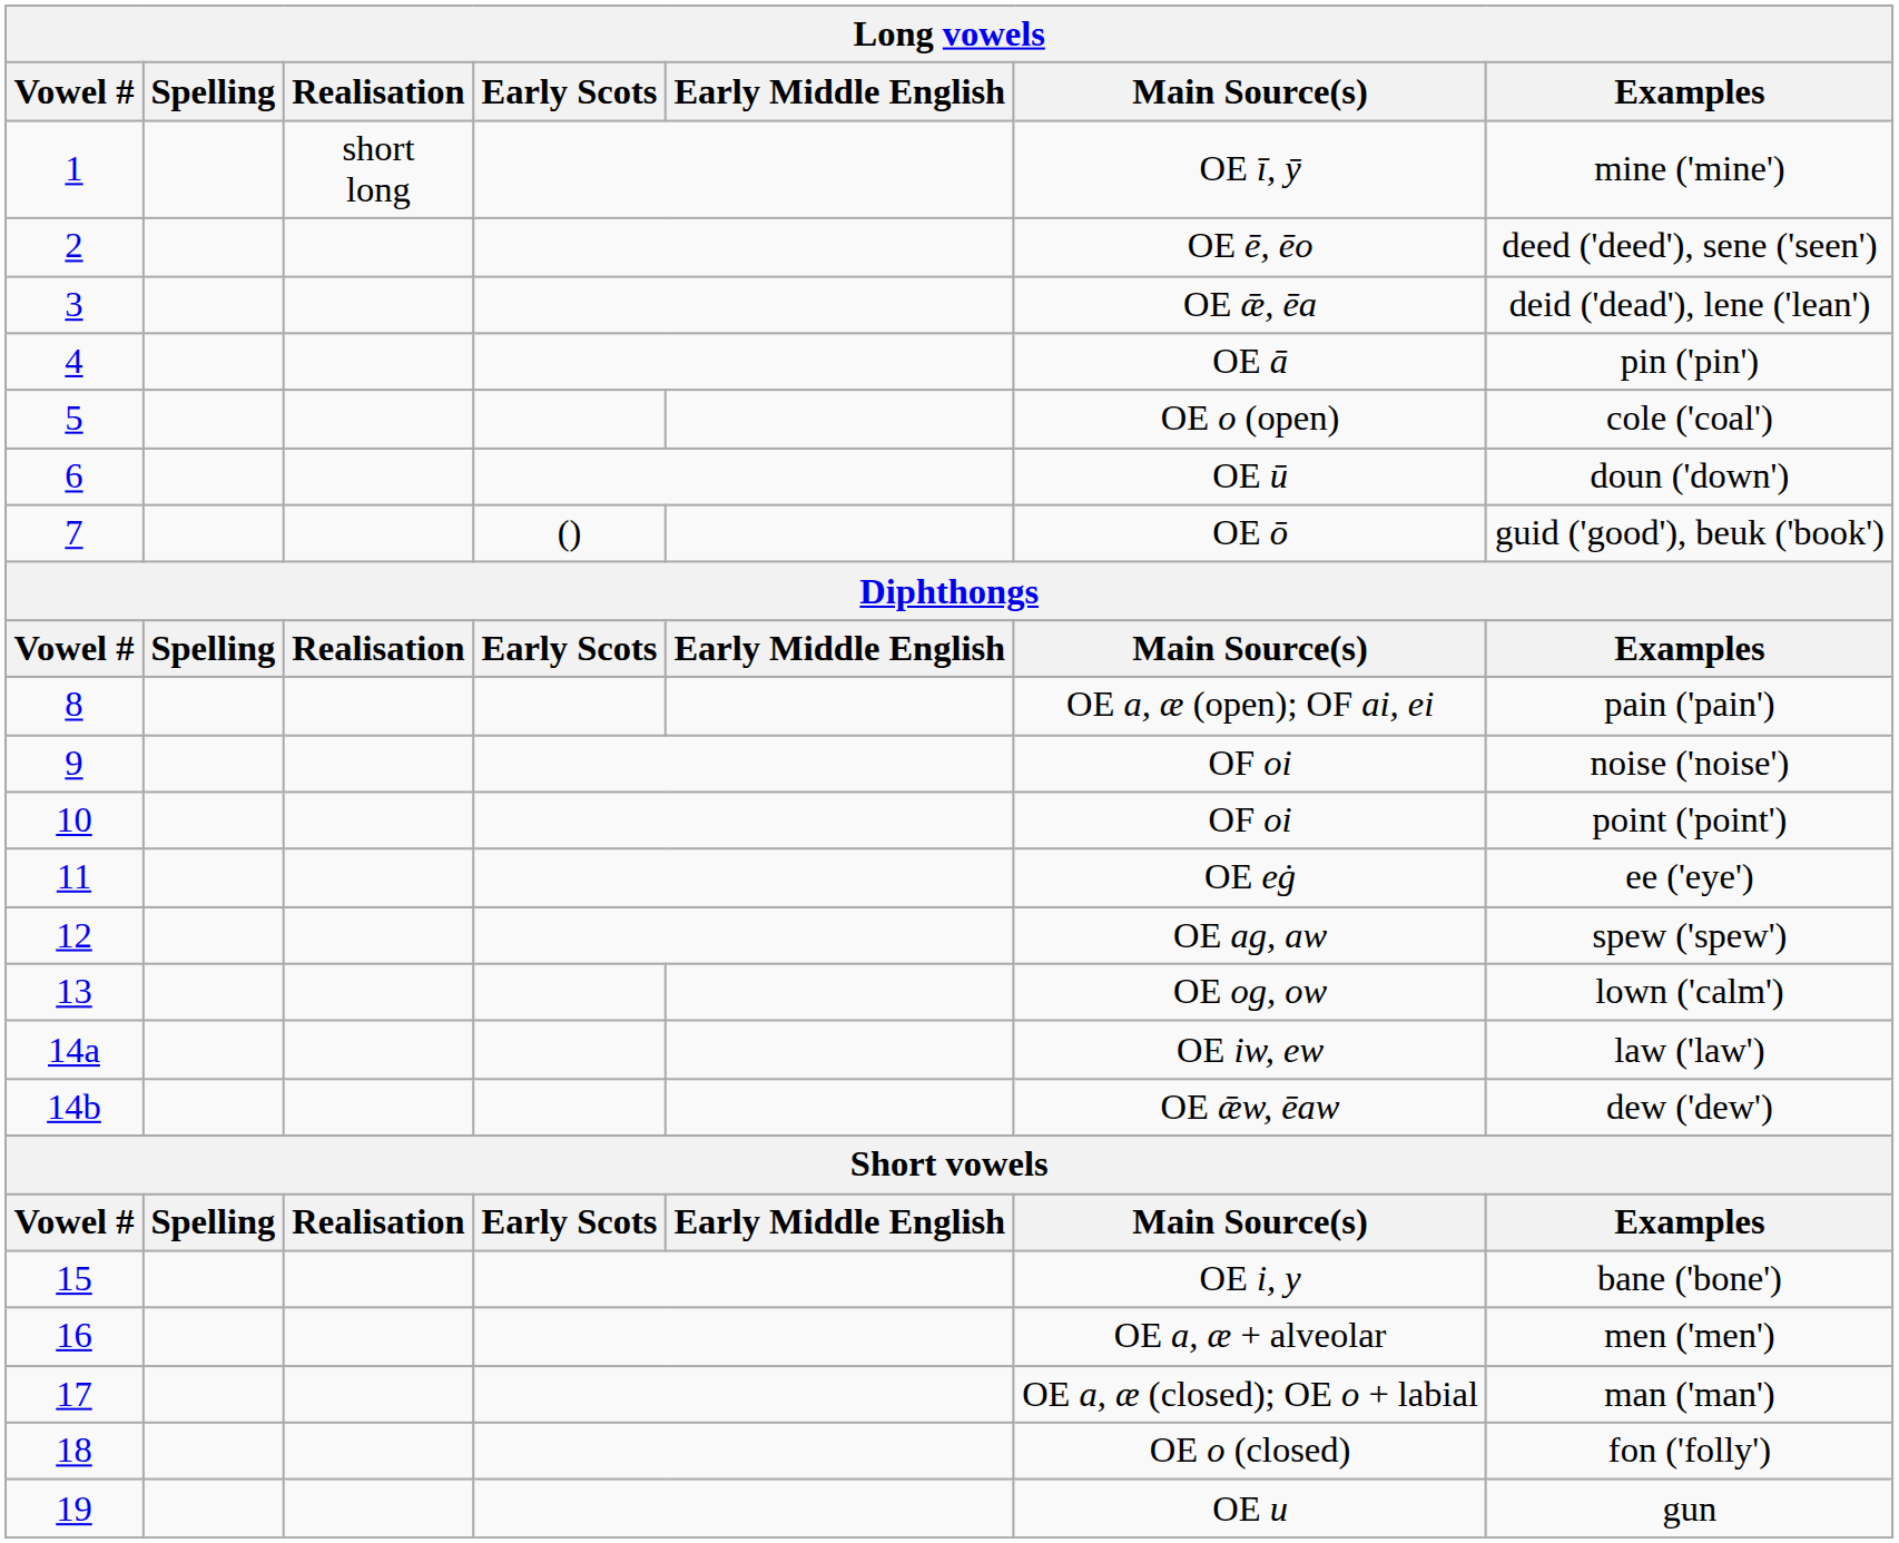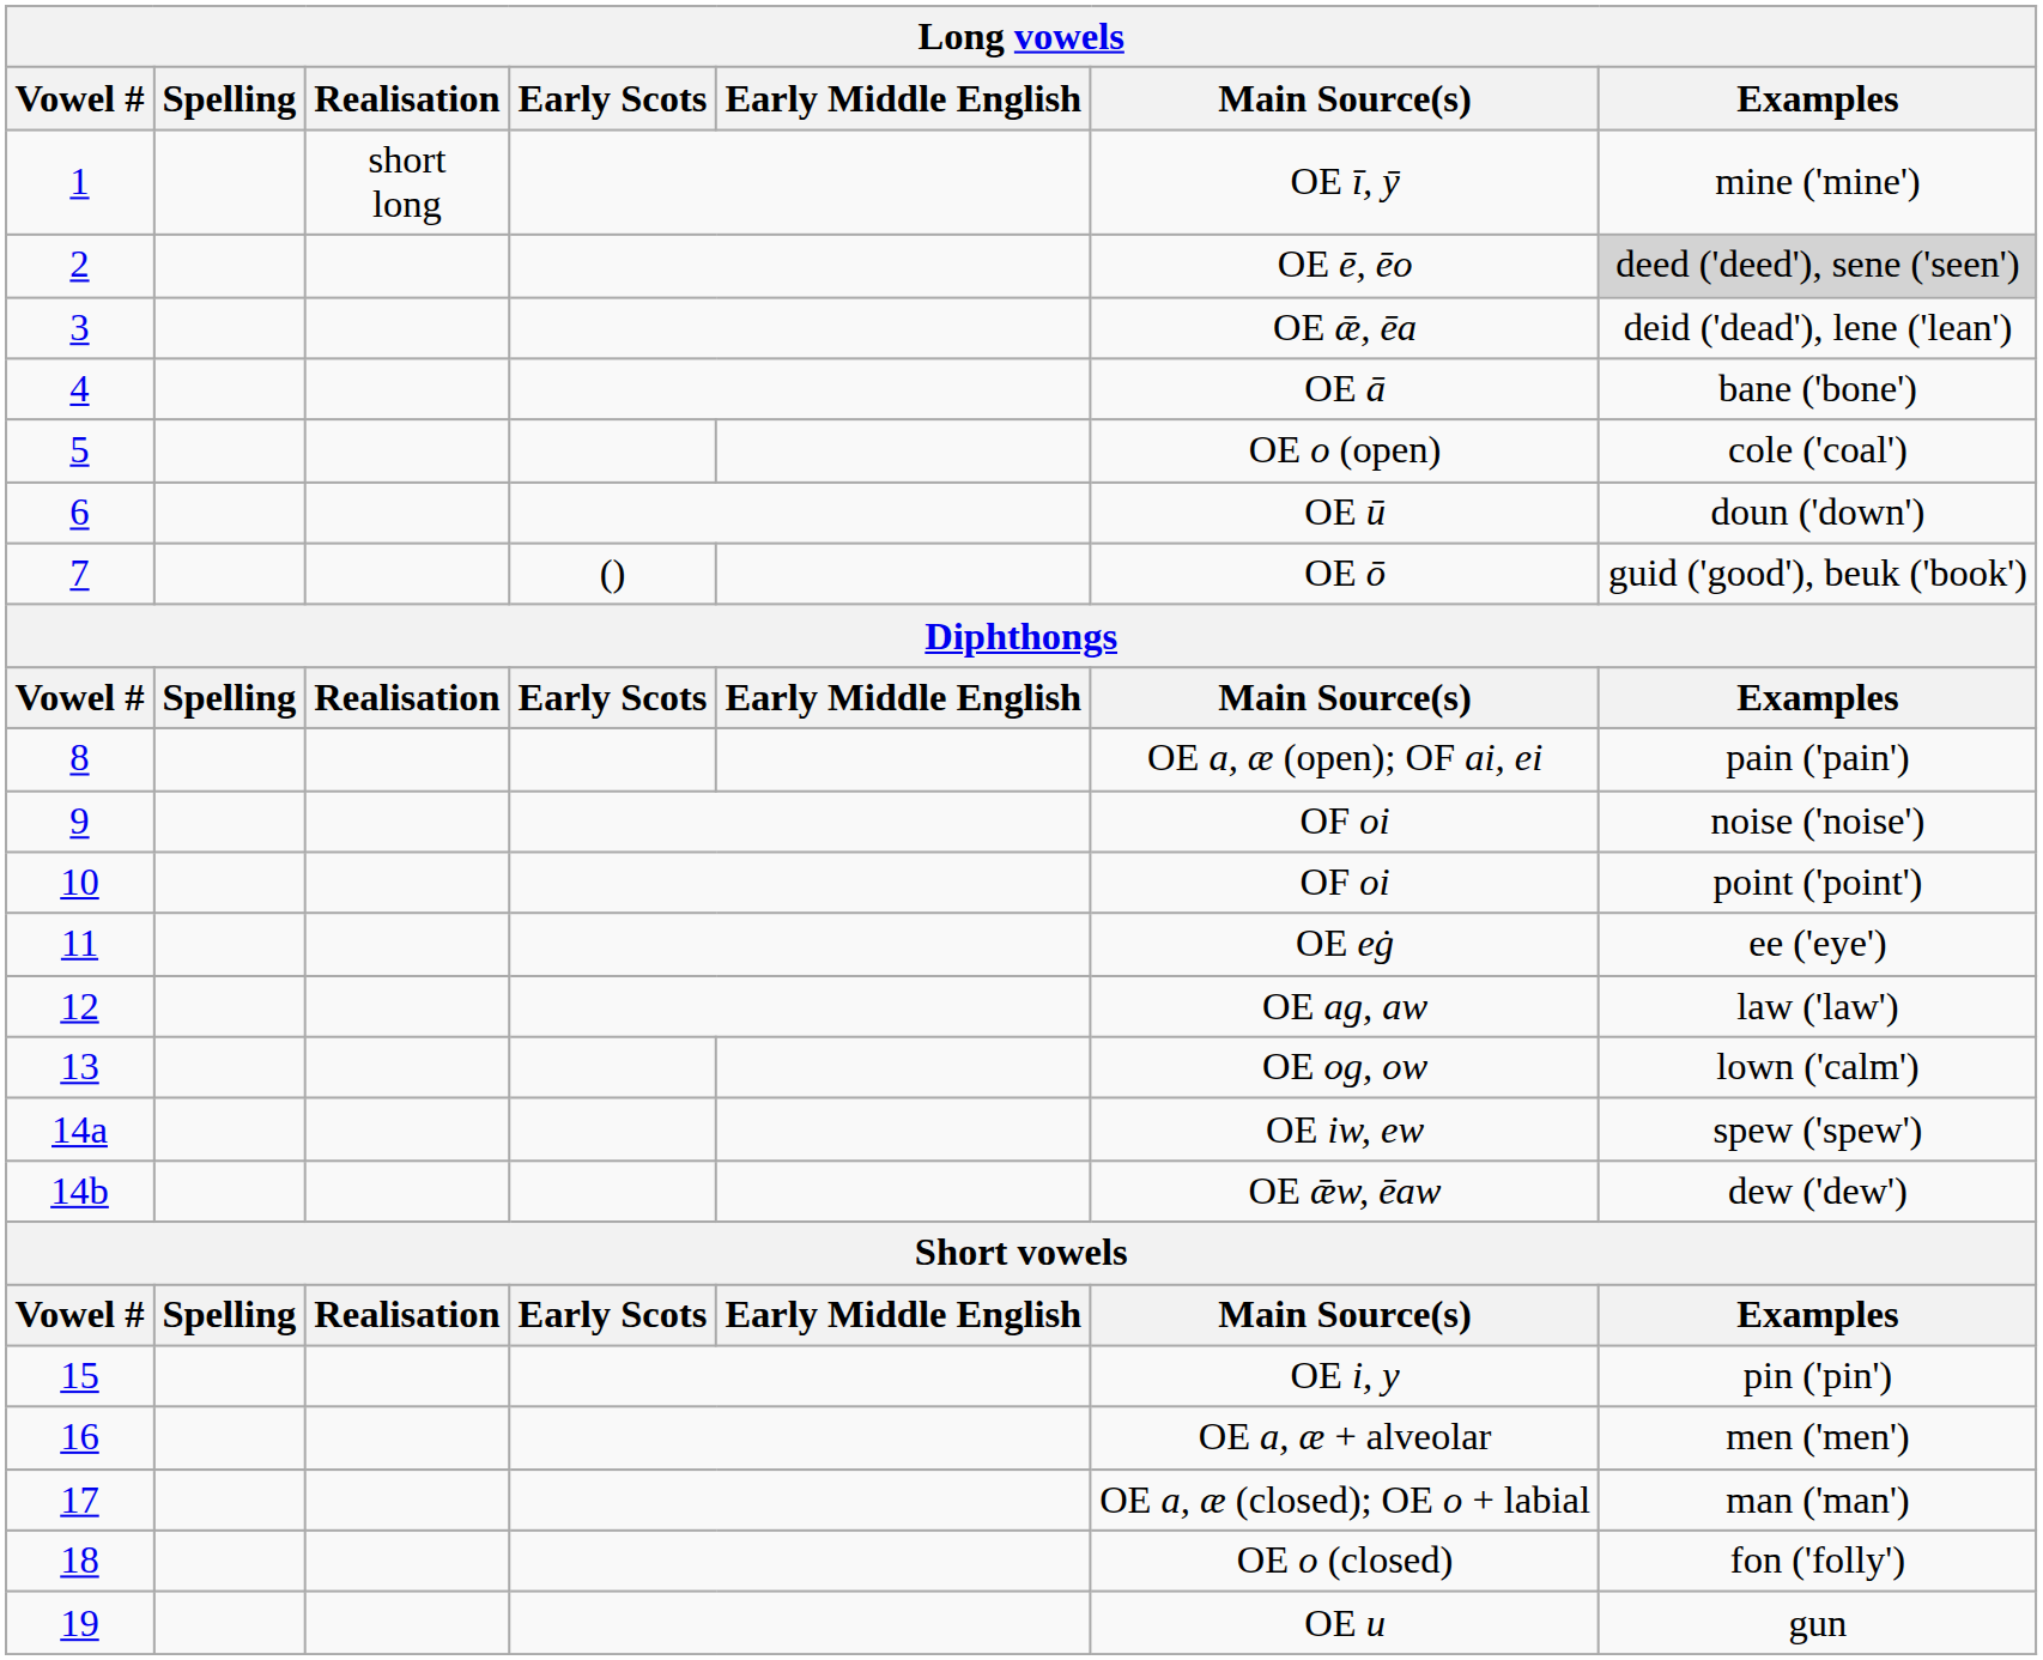 <table class="wikitable" style="text-align: center;">
 <tr>
 <th scope="col" colspan="7">Long <a href='#'>vowels</a></th>
 </tr>
 <tr>
 <th scope="col">Vowel #</th>
 <th scope="col">Spelling</th>
 <th scope="col">Realisation</th>
 <th scope="col">Early Scots</th>
 <th scope="col">Early Middle English</th>
 <th scope="col">Main Source(s)</th>
 <th scope="col">Examples</th>
 </tr>
 <tr>
 <td><a href='#'>1</a></td>
 <td></td>
 <td>short <br>long </td>
 <td colspan=2></td>
 <td>OE <em>ī, ȳ</em></td>
 <td>mine ('mine')</td>
 </tr>
 <tr>
 <td><a href='#'>2</a></td>
 <td></td>
 <td></td>
 <td colspan=2></td>
 <td>OE <em>ē, ēo</em></td>
-<td>deed ('deed'), sene ('seen')</td>
+<td style="background: lightgrey;">deed ('deed'), sene ('seen')</td>
 </tr>
 <tr>
 <td><a href='#'>3</a></td>
 <td></td>
 <td></td>
 <td colspan=2></td>
 <td>OE <em>ǣ, ēa</em></td>
 <td>deid ('dead'), lene ('lean')</td>
 </tr>
 <tr>
 <td><a href='#'>4</a></td>
 <td></td>
 <td></td>
 <td colspan=2></td>
 <td>OE <em>ā</em></td>
-<td>pin ('pin')</td>
+<td>bane ('bone')</td>
 </tr>
 <tr>
 <td><a href='#'>5</a></td>
 <td></td>
 <td></td>
 <td></td>
 <td></td>
 <td>OE <em>o</em> (open)</td>
 <td>cole ('coal')</td>
 </tr>
 <tr>
 <td><a href='#'>6</a></td>
 <td></td>
 <td></td>
 <td colspan=2></td>
 <td>OE <em>ū</em></td>
 <td>doun ('down')</td>
 </tr>
 <tr>
 <td><a href='#'>7</a></td>
 <td></td>
 <td></td>
 <td> ()</td>
 <td></td>
 <td>OE <em>ō</em></td>
 <td>guid ('good'), beuk ('book')</td>
 </tr>
 <tr>
 <th scope="col" colspan="7"><a href='#'>Diphthongs</a></th>
 </tr>
 <tr>
 <th scope="col">Vowel #</th>
 <th scope="col">Spelling</th>
 <th scope="col">Realisation</th>
 <th scope="col">Early Scots</th>
 <th scope="col">Early Middle English</th>
 <th scope="col">Main Source(s)</th>
 <th scope="col">Examples</th>
 </tr>
 <tr>
 <td><a href='#'>8</a></td>
 <td></td>
 <td></td>
 <td></td>
 <td></td>
 <td>OE <em>a, æ</em> (open); OF <em>ai, ei</em></td>
 <td>pain ('pain')</td>
 </tr>
 <tr>
 <td><a href='#'>9</a></td>
 <td></td>
 <td></td>
 <td colspan=2></td>
 <td>OF <em>oi</em> </td>
 <td>noise ('noise')</td>
 </tr>
 <tr>
 <td><a href='#'>10</a></td>
 <td></td>
 <td></td>
 <td colspan=2></td>
 <td>OF <em>oi</em> </td>
 <td>point ('point')</td>
 </tr>
 <tr>
 <td><a href='#'>11</a></td>
 <td></td>
 <td></td>
 <td colspan=2></td>
 <td>OE <em>eġ</em></td>
 <td>ee ('eye')</td>
 </tr>
 <tr>
 <td><a href='#'>12</a></td>
 <td></td>
 <td></td>
 <td colspan=2></td>
 <td>OE <em>ag, aw</em></td>
-<td>spew ('spew')</td>
+<td>law ('law')</td>
 </tr>
 <tr>
 <td><a href='#'>13</a></td>
 <td></td>
 <td></td>
 <td></td>
 <td></td>
 <td>OE <em>og, ow</em></td>
 <td>lown ('calm')</td>
 </tr>
 <tr>
 <td><a href='#'>14a</a></td>
 <td></td>
 <td></td>
 <td></td>
 <td></td>
 <td>OE <em>iw, ew</em></td>
-<td>law ('law')</td>
+<td>spew ('spew')</td>
 </tr>
 <tr>
 <td><a href='#'>14b</a></td>
 <td></td>
 <td></td>
 <td></td>
 <td></td>
 <td>OE <em>ǣw, ēaw</em></td>
 <td>dew ('dew')</td>
 </tr>
 <tr>
 <th scope="col" colspan="7">Short vowels</th>
 </tr>
 <tr>
 <th scope="col">Vowel #</th>
 <th scope="col">Spelling</th>
 <th scope="col">Realisation</th>
 <th scope="col">Early Scots</th>
 <th scope="col">Early Middle English</th>
 <th scope="col">Main Source(s)</th>
 <th scope="col">Examples</th>
 </tr>
 <tr>
 <td><a href='#'>15</a></td>
 <td></td>
 <td></td>
 <td colspan=2></td>
 <td>OE <em>i, y</em></td>
-<td>bane ('bone')</td>
+<td>pin ('pin')</td>
 </tr>
 <tr>
 <td><a href='#'>16</a></td>
 <td></td>
 <td></td>
 <td colspan=2></td>
 <td>OE <em>a, æ</em> + alveolar</td>
 <td>men ('men')</td>
 </tr>
 <tr>
 <td><a href='#'>17</a></td>
 <td></td>
 <td></td>
 <td colspan=2></td>
 <td>OE <em>a, æ</em> (closed); OE <em>o</em> + labial</td>
 <td>man ('man')</td>
 </tr>
 <tr>
 <td><a href='#'>18</a></td>
 <td></td>
 <td></td>
 <td colspan=2></td>
 <td>OE <em>o</em> (closed)</td>
 <td>fon ('folly')</td>
 </tr>
 <tr>
 <td><a href='#'>19</a></td>
 <td></td>
 <td></td>
 <td colspan=2></td>
 <td>OE <em>u</em></td>
 <td>gun</td>
 </tr>
 <tr>
 </tr>
 </table>
